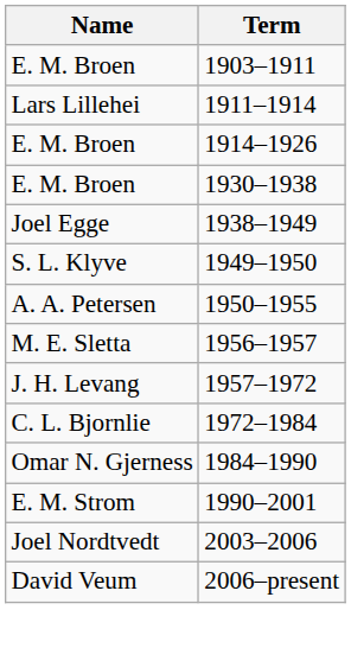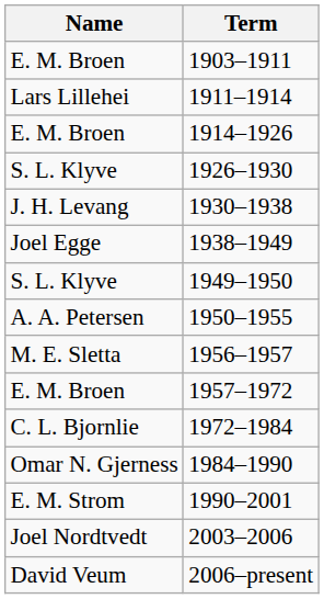 <table class="wikitable">
 <tr>
 <th>Name</th>
 <th>Term</th>
 </tr>
 <tr>
 <td>E. M. Broen</td>
 <td>1903–1911</td>
 </tr>
 <tr>
 <td>Lars Lillehei</td>
 <td>1911–1914</td>
 </tr>
 <tr>
 <td>E. M. Broen</td>
 <td>1914–1926</td>
 </tr>
 <tr>
-<td>E. M. Broen</td>
+<td>S. L. Klyve</td>
+<td>1926–1930</td>
+</tr>
+<tr>
+<td>J. H. Levang</td>
 <td>1930–1938</td>
 </tr>
 <tr>
 <td>Joel Egge</td>
 <td>1938–1949</td>
 </tr>
 <tr>
 <td>S. L. Klyve</td>
 <td>1949–1950</td>
 </tr>
 <tr>
 <td>A. A. Petersen</td>
 <td>1950–1955</td>
 </tr>
 <tr>
 <td>M. E. Sletta</td>
 <td>1956–1957</td>
 </tr>
 <tr>
-<td>J. H. Levang</td>
+<td>E. M. Broen</td>
 <td>1957–1972</td>
 </tr>
 <tr>
 <td>C. L. Bjornlie</td>
 <td>1972–1984</td>
 </tr>
 <tr>
 <td>Omar N. Gjerness</td>
 <td>1984–1990</td>
 </tr>
 <tr>
 <td>E. M. Strom</td>
 <td>1990–2001</td>
 </tr>
 <tr>
 <td>Joel Nordtvedt</td>
 <td>2003–2006</td>
 </tr>
 <tr>
 <td>David Veum</td>
 <td>2006–present</td>
 </tr>
 </table>
